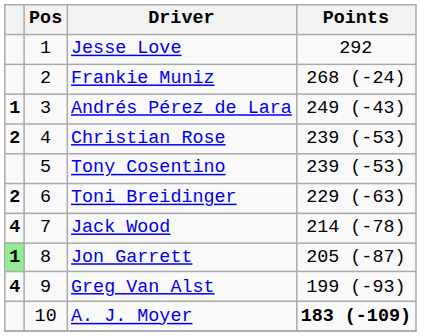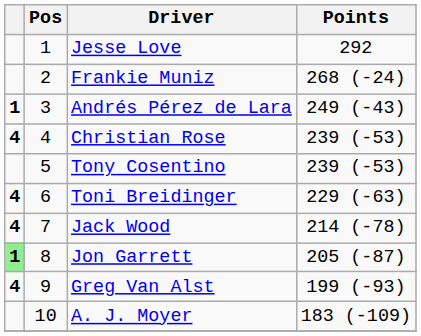 <table class="wikitable" style="font-size: 95%;">
 <tr>
 <th></th>
 <th>Pos</th>
 <th>Driver</th>
 <th>Points</th>
 </tr>
 <tr>
 <td align="left"></td>
 <td style="text-align:center;">1</td>
 <td><a href='#'>Jesse Love</a></td>
 <td style="text-align:center;">292</td>
 </tr>
 <tr>
 <td align="left"></td>
 <td style="text-align:center;">2</td>
 <td><a href='#'>Frankie Muniz</a></td>
 <td style="text-align:center;">268 (-24)</td>
 </tr>
 <tr>
 <td align="left"> <strong>1</strong></td>
 <td style="text-align:center;">3</td>
 <td><a href='#'>Andrés Pérez de Lara</a></td>
 <td style="text-align:center;">249 (-43)</td>
 </tr>
 <tr>
-<td align="left"> <strong>2</strong></td>
+<td align="left"> <strong>4</strong></td>
 <td style="text-align:center;">4</td>
 <td><a href='#'>Christian Rose</a></td>
 <td style="text-align:center;">239 (-53)</td>
 </tr>
 <tr>
 <td align="left"></td>
 <td style="text-align:center;">5</td>
 <td><a href='#'>Tony Cosentino</a></td>
 <td style="text-align:center;">239 (-53)</td>
 </tr>
 <tr>
-<td align="left"> <strong>2</strong></td>
+<td align="left"> <strong>4</strong></td>
 <td style="text-align:center;">6</td>
 <td><a href='#'>Toni Breidinger</a></td>
 <td style="text-align:center;">229 (-63)</td>
 </tr>
 <tr>
 <td align="left"> <strong>4</strong></td>
 <td style="text-align:center;">7</td>
 <td><a href='#'>Jack Wood</a></td>
 <td style="text-align:center;">214 (-78)</td>
 </tr>
 <tr>
 <td align="left" style="background: lightgreen;"> <strong>1</strong></td>
 <td style="text-align:center;">8</td>
 <td><a href='#'>Jon Garrett</a></td>
 <td style="text-align:center;">205 (-87)</td>
 </tr>
 <tr>
 <td align="left"> <strong>4</strong></td>
 <td style="text-align:center;">9</td>
 <td><a href='#'>Greg Van Alst</a></td>
 <td style="text-align:center;">199 (-93)</td>
 </tr>
 <tr>
 <td align="left"></td>
 <td style="text-align:center;">10</td>
 <td><a href='#'>A. J. Moyer</a></td>
-<td style="text-align:center;"><strong>183 (-109)</strong></td>
+<td style="text-align:center;">183 (-109)</td>
 </tr>
 <tr class="sortbottom">
 </tr>
 </table>
